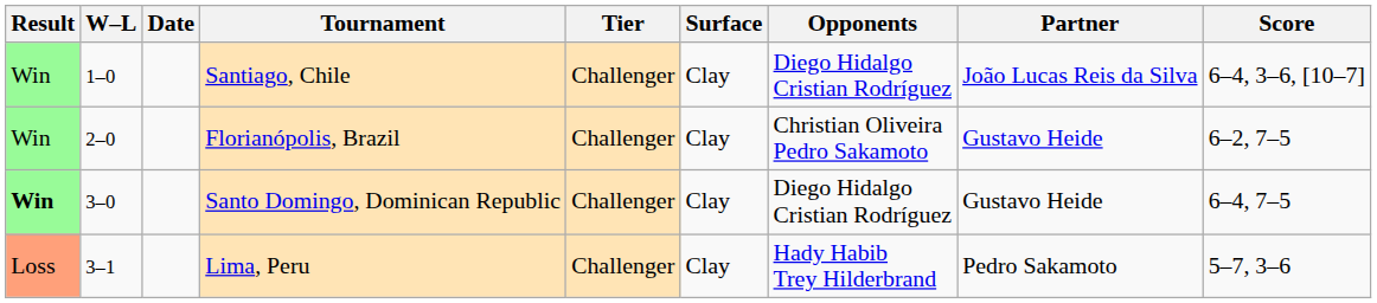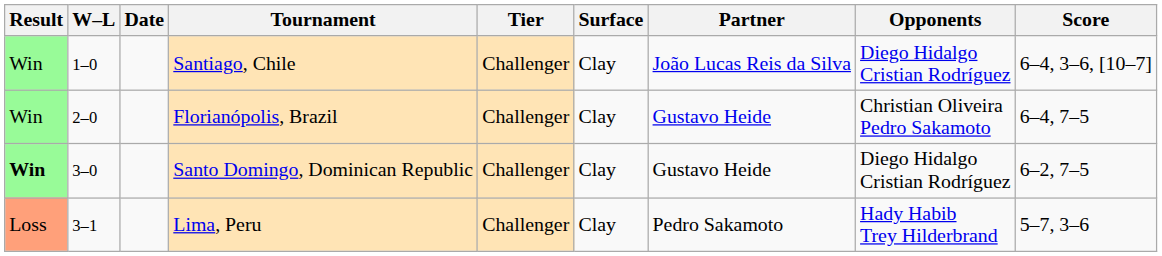 <table class="sortable wikitable">
 <tr>
 <th>Result</th>
 <th class="unsortable">W–L</th>
 <th>Date</th>
 <th>Tournament</th>
 <th>Tier</th>
 <th>Surface</th>
+<th>Partner</th>
 <th>Opponents</th>
-<th>Partner</th>
 <th class="unsortable">Score</th>
 </tr>
 <tr>
 <td bgcolor=98FB98>Win</td>
 <td><small>1–0</small></td>
 <td><a href='#'></a></td>
 <td style="background:moccasin;"><a href='#'>Santiago</a>, Chile</td>
 <td style="background:moccasin;">Challenger</td>
 <td>Clay</td>
+<td> <a href='#'>João Lucas Reis da Silva</a></td>
 <td> <a href='#'>Diego Hidalgo</a><br> <a href='#'>Cristian Rodríguez</a></td>
-<td> <a href='#'>João Lucas Reis da Silva</a></td>
 <td>6–4, 3–6, [10–7]</td>
 </tr>
 <tr>
 <td bgcolor=98FB98>Win</td>
 <td><small>2–0</small></td>
 <td><a href='#'></a></td>
 <td style="background:moccasin;"><a href='#'>Florianópolis</a>, Brazil</td>
 <td style="background:moccasin;">Challenger</td>
 <td>Clay</td>
+<td> <a href='#'>Gustavo Heide</a></td>
 <td> Christian Oliveira<br> <a href='#'>Pedro Sakamoto</a></td>
-<td> <a href='#'>Gustavo Heide</a></td>
-<td>6–2, 7–5</td>
+<td>6–4, 7–5</td>
 </tr>
 <tr>
 <td bgcolor=98FB98><strong>Win</strong></td>
 <td><small>3–0</small></td>
 <td><a href='#'></a></td>
 <td style="background:moccasin;"><a href='#'>Santo Domingo</a>, Dominican Republic</td>
 <td style="background:moccasin;">Challenger</td>
 <td>Clay</td>
+<td> Gustavo Heide</td>
 <td> Diego Hidalgo<br> Cristian Rodríguez</td>
-<td> Gustavo Heide</td>
-<td>6–4, 7–5</td>
+<td>6–2, 7–5</td>
 </tr>
 <tr>
 <td bgcolor=FFA07A>Loss</td>
 <td><small>3–1</small></td>
 <td><a href='#'></a></td>
 <td style="background:moccasin;"><a href='#'>Lima</a>, Peru</td>
 <td style="background:moccasin;">Challenger</td>
 <td>Clay</td>
+<td> Pedro Sakamoto</td>
 <td> <a href='#'>Hady Habib</a><br> <a href='#'>Trey Hilderbrand</a></td>
-<td> Pedro Sakamoto</td>
 <td>5–7, 3–6</td>
 </tr>
 </table>
